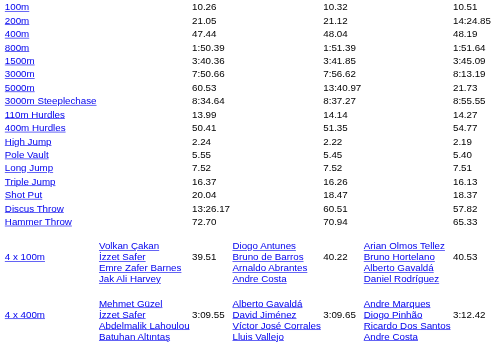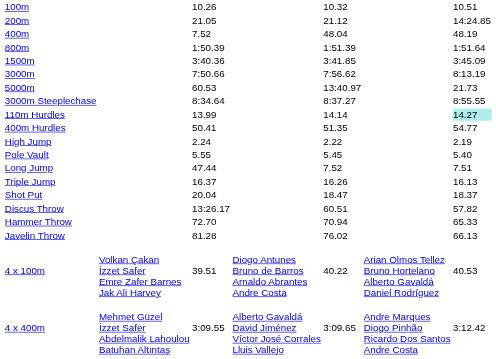 <table>
 <tr>
 <td><a href='#'>100m</a></td>
 <td></td>
 <td>10.26</td>
 <td></td>
 <td>10.32</td>
 <td></td>
 <td>10.51</td>
 </tr>
 <tr>
 <td><a href='#'>200m</a></td>
 <td></td>
 <td>21.05</td>
 <td></td>
 <td>21.12</td>
 <td></td>
 <td>14:24.85</td>
 </tr>
 <tr>
 <td><a href='#'>400m</a></td>
 <td></td>
-<td>47.44</td>
+<td>7.52</td>
 <td></td>
 <td>48.04</td>
 <td></td>
 <td>48.19</td>
 </tr>
 <tr>
 <td><a href='#'>800m</a></td>
 <td></td>
 <td>1:50.39</td>
 <td></td>
 <td>1:51.39</td>
 <td></td>
 <td>1:51.64</td>
 </tr>
 <tr>
 <td><a href='#'>1500m</a></td>
 <td></td>
 <td>3:40.36</td>
 <td></td>
 <td>3:41.85</td>
 <td></td>
 <td>3:45.09</td>
 </tr>
 <tr>
 <td><a href='#'>3000m</a></td>
 <td></td>
 <td>7:50.66</td>
 <td></td>
 <td>7:56.62</td>
 <td></td>
 <td>8:13.19</td>
 </tr>
 <tr>
 <td><a href='#'>5000m</a></td>
 <td></td>
 <td>60.53</td>
 <td></td>
 <td>13:40.97</td>
 <td></td>
 <td>21.73</td>
 </tr>
 <tr>
 <td><a href='#'>3000m Steeplechase</a></td>
 <td></td>
 <td>8:34.64</td>
 <td></td>
 <td>8:37.27</td>
 <td></td>
 <td>8:55.55</td>
 </tr>
 <tr>
 <td><a href='#'>110m Hurdles</a></td>
 <td></td>
 <td>13.99</td>
 <td></td>
 <td>14.14</td>
 <td></td>
-<td>14.27</td>
+<td style="background: paleturquoise;">14.27</td>
 </tr>
 <tr>
 <td><a href='#'>400m Hurdles</a></td>
 <td></td>
 <td>50.41</td>
 <td></td>
 <td>51.35</td>
 <td></td>
 <td>54.77</td>
 </tr>
 <tr>
 <td><a href='#'>High Jump</a></td>
 <td></td>
 <td>2.24</td>
 <td></td>
 <td>2.22</td>
 <td></td>
 <td>2.19</td>
 </tr>
 <tr>
 <td><a href='#'>Pole Vault</a></td>
 <td></td>
 <td>5.55</td>
 <td></td>
 <td>5.45</td>
 <td></td>
 <td>5.40</td>
 </tr>
 <tr>
 <td><a href='#'>Long Jump</a></td>
 <td></td>
-<td>7.52</td>
+<td>47.44</td>
 <td></td>
 <td>7.52</td>
 <td></td>
 <td>7.51</td>
 </tr>
 <tr>
 <td><a href='#'>Triple Jump</a></td>
 <td></td>
 <td>16.37</td>
 <td></td>
 <td>16.26</td>
 <td></td>
 <td>16.13</td>
 </tr>
 <tr>
 <td><a href='#'>Shot Put</a></td>
 <td></td>
 <td>20.04</td>
 <td></td>
 <td>18.47</td>
 <td></td>
 <td>18.37</td>
 </tr>
 <tr>
 <td><a href='#'>Discus Throw</a></td>
 <td></td>
 <td>13:26.17</td>
 <td></td>
 <td>60.51</td>
 <td></td>
 <td>57.82</td>
 </tr>
 <tr>
 <td><a href='#'>Hammer Throw</a></td>
 <td></td>
 <td>72.70</td>
 <td></td>
 <td>70.94</td>
 <td></td>
 <td>65.33</td>
 </tr>
 <tr>
+<td><a href='#'>Javelin Throw</a></td>
+<td></td>
+<td>81.28</td>
+<td></td>
+<td>76.02</td>
+<td></td>
+<td>66.13</td>
+</tr>
+<tr>
 <td><a href='#'>4 x 100m</a></td>
 <td><br><a href='#'>Volkan Çakan</a><br><a href='#'>İzzet Safer</a><br><a href='#'>Emre Zafer Barnes</a><br><a href='#'>Jak Ali Harvey</a></td>
 <td>39.51</td>
 <td><br><a href='#'>Diogo Antunes</a><br><a href='#'>Bruno de Barros</a><br><a href='#'>Arnaldo Abrantes</a><br><a href='#'>Andre Costa</a></td>
 <td>40.22</td>
 <td><br><a href='#'>Arian Olmos Tellez</a><br><a href='#'>Bruno Hortelano</a><br><a href='#'>Alberto Gavaldá</a><br><a href='#'>Daniel Rodríguez</a></td>
 <td>40.53</td>
 </tr>
 <tr>
 <td><a href='#'>4 x 400m</a></td>
 <td><br><a href='#'>Mehmet Güzel</a><br><a href='#'>İzzet Safer</a><br><a href='#'>Abdelmalik Lahoulou</a><br><a href='#'>Batuhan Altıntaş</a></td>
 <td>3:09.55</td>
 <td><br><a href='#'>Alberto Gavaldá</a><br><a href='#'>David Jiménez</a><br><a href='#'>Víctor José Corrales</a><br><a href='#'>Lluis Vallejo</a></td>
 <td>3:09.65</td>
 <td><br><a href='#'>Andre Marques</a><br><a href='#'>Diogo Pinhão</a><br><a href='#'>Ricardo Dos Santos</a><br><a href='#'>Andre Costa</a></td>
 <td>3:12.42</td>
 </tr>
 </table>
